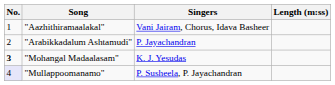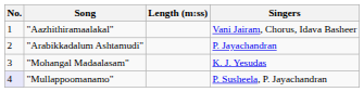 <table class="wikitable" style="font-size:95%;">
 <tr>
 <th>No.</th>
 <th>Song</th>
+<th>Length (m:ss)</th>
 <th>Singers</th>
-<th>Length (m:ss)</th>
 </tr>
 <tr>
 <td>1</td>
 <td>"Aazhithiramaalakal"</td>
+<td></td>
 <td><a href='#'>Vani Jairam</a>, Chorus, Idava Basheer</td>
-<td></td>
 </tr>
 <tr>
 <td>2</td>
 <td>"Arabikkadalum Ashtamudi"</td>
+<td></td>
 <td><a href='#'>P. Jayachandran</a></td>
-<td></td>
 </tr>
 <tr>
-<td><strong>3</strong></td>
+<td>3</td>
 <td>"Mohangal Madaalasam"</td>
+<td></td>
 <td><a href='#'>K. J. Yesudas</a></td>
-<td></td>
 </tr>
 <tr>
 <td style="background: lavender;">4</td>
 <td>"Mullappoomanamo"</td>
+<td></td>
 <td><a href='#'>P. Susheela</a>, P. Jayachandran</td>
-<td></td>
 </tr>
 </table>
